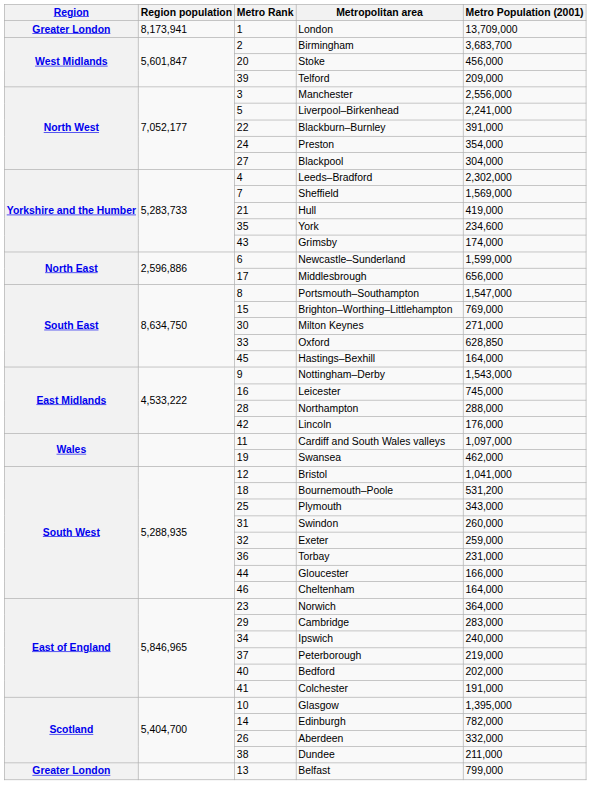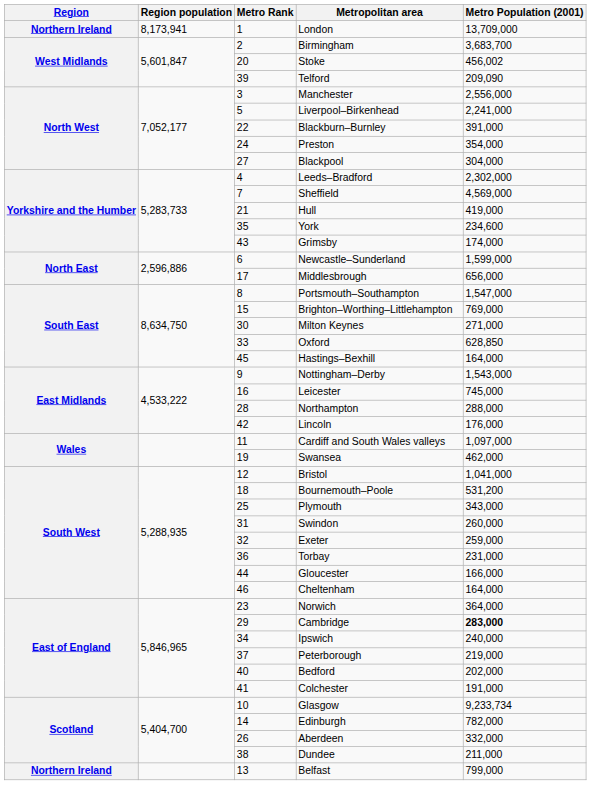 <table class="wikitable sortable">
 <tr>
 <th><a href='#'>Region</a></th>
 <th>Region population<br></th>
 <th>Metro Rank</th>
 <th style="width:250px;">Metropolitan area</th>
 <th>Metro Population (2001)</th>
 </tr>
 <tr>
-<th><a href='#'>Greater London</a></th>
+<th><a href='#'>Northern Ireland</a></th>
 <td>8,173,941</td>
 <td>1</td>
 <td>London</td>
 <td>13,709,000</td>
 </tr>
 <tr>
 <th rowspan=3><a href='#'>West Midlands</a></th>
 <td rowspan=3>5,601,847</td>
 <td>2</td>
 <td>Birmingham</td>
 <td>3,683,700</td>
 </tr>
 <tr>
 <td>20</td>
 <td>Stoke</td>
-<td>456,000</td>
+<td>456,002</td>
 </tr>
 <tr>
 <td>39</td>
 <td>Telford</td>
-<td>209,000</td>
+<td>209,090</td>
 </tr>
 <tr>
 <th rowspan=5><a href='#'>North West</a></th>
 <td rowspan=5>7,052,177</td>
 <td>3</td>
 <td>Manchester</td>
 <td>2,556,000</td>
 </tr>
 <tr>
 <td>5</td>
 <td>Liverpool–Birkenhead</td>
 <td>2,241,000</td>
 </tr>
 <tr>
 <td>22</td>
 <td>Blackburn–Burnley</td>
 <td>391,000</td>
 </tr>
 <tr>
 <td>24</td>
 <td>Preston</td>
 <td>354,000</td>
 </tr>
 <tr>
 <td>27</td>
 <td>Blackpool</td>
 <td>304,000</td>
 </tr>
 <tr>
 <th rowspan=5><a href='#'>Yorkshire and the Humber</a></th>
 <td rowspan=5>5,283,733</td>
 <td>4</td>
 <td>Leeds–Bradford</td>
 <td>2,302,000</td>
 </tr>
 <tr>
 <td>7</td>
 <td>Sheffield</td>
-<td>1,569,000</td>
+<td>4,569,000</td>
 </tr>
 <tr>
 <td>21</td>
 <td>Hull</td>
 <td>419,000</td>
 </tr>
 <tr>
 <td>35</td>
 <td>York</td>
 <td>234,600</td>
 </tr>
 <tr>
 <td>43</td>
 <td>Grimsby</td>
 <td>174,000</td>
 </tr>
 <tr>
 <th rowspan=2><a href='#'>North East</a></th>
 <td rowspan=2>2,596,886</td>
 <td>6</td>
 <td>Newcastle–Sunderland</td>
 <td>1,599,000</td>
 </tr>
 <tr>
 <td>17</td>
 <td>Middlesbrough</td>
 <td>656,000</td>
 </tr>
 <tr>
 <th rowspan=5><a href='#'>South East</a></th>
 <td rowspan=5>8,634,750</td>
 <td>8</td>
 <td>Portsmouth–Southampton</td>
 <td>1,547,000</td>
 </tr>
 <tr>
 <td>15</td>
 <td>Brighton–Worthing–Littlehampton</td>
 <td>769,000</td>
 </tr>
 <tr>
 <td>30</td>
 <td>Milton Keynes</td>
 <td>271,000</td>
 </tr>
 <tr>
 <td>33</td>
 <td>Oxford</td>
 <td>628,850</td>
 </tr>
 <tr>
 <td>45</td>
 <td>Hastings–Bexhill</td>
 <td>164,000</td>
 </tr>
 <tr>
 <th rowspan=4><a href='#'>East Midlands</a></th>
 <td rowspan=4>4,533,222</td>
 <td>9</td>
 <td>Nottingham–Derby</td>
 <td>1,543,000</td>
 </tr>
 <tr>
 <td>16</td>
 <td>Leicester</td>
 <td>745,000</td>
 </tr>
 <tr>
 <td>28</td>
 <td>Northampton</td>
 <td>288,000</td>
 </tr>
 <tr>
 <td>42</td>
 <td>Lincoln</td>
 <td>176,000</td>
 </tr>
 <tr>
 <th rowspan=2><a href='#'>Wales</a></th>
 <td rowspan=2></td>
 <td>11</td>
 <td>Cardiff and South Wales valleys</td>
 <td>1,097,000</td>
 </tr>
 <tr>
 <td>19</td>
 <td>Swansea</td>
 <td>462,000</td>
 </tr>
 <tr>
 <th rowspan=8><a href='#'>South West</a></th>
 <td rowspan=8>5,288,935</td>
 <td>12</td>
 <td>Bristol</td>
 <td>1,041,000</td>
 </tr>
 <tr>
 <td>18</td>
 <td>Bournemouth–Poole</td>
 <td>531,200</td>
 </tr>
 <tr>
 <td>25</td>
 <td>Plymouth</td>
 <td>343,000</td>
 </tr>
 <tr>
 <td>31</td>
 <td>Swindon</td>
 <td>260,000</td>
 </tr>
 <tr>
 <td>32</td>
 <td>Exeter</td>
 <td>259,000</td>
 </tr>
 <tr>
 <td>36</td>
 <td>Torbay</td>
 <td>231,000</td>
 </tr>
 <tr>
 <td>44</td>
 <td>Gloucester</td>
 <td>166,000</td>
 </tr>
 <tr>
 <td>46</td>
 <td>Cheltenham</td>
 <td>164,000</td>
 </tr>
 <tr>
 <th rowspan=6><a href='#'>East of England</a></th>
 <td rowspan=6>5,846,965</td>
 <td>23</td>
 <td>Norwich</td>
 <td>364,000</td>
 </tr>
 <tr>
 <td>29</td>
 <td>Cambridge</td>
-<td>283,000</td>
+<td><strong>283,000</strong></td>
 </tr>
 <tr>
 <td>34</td>
 <td>Ipswich</td>
 <td>240,000</td>
 </tr>
 <tr>
 <td>37</td>
 <td>Peterborough</td>
 <td>219,000</td>
 </tr>
 <tr>
 <td>40</td>
 <td>Bedford</td>
 <td>202,000</td>
 </tr>
 <tr>
 <td>41</td>
 <td>Colchester</td>
 <td>191,000</td>
 </tr>
 <tr>
 <th rowspan=4><a href='#'>Scotland</a></th>
 <td rowspan=4>5,404,700</td>
 <td>10</td>
 <td>Glasgow</td>
-<td>1,395,000</td>
+<td>9,233,734</td>
 </tr>
 <tr>
 <td>14</td>
 <td>Edinburgh</td>
 <td>782,000</td>
 </tr>
 <tr>
 <td>26</td>
 <td>Aberdeen</td>
 <td>332,000</td>
 </tr>
 <tr>
 <td>38</td>
 <td>Dundee</td>
 <td>211,000</td>
 </tr>
 <tr>
-<th><a href='#'>Greater London</a></th>
+<th><a href='#'>Northern Ireland</a></th>
 <td></td>
 <td>13</td>
 <td>Belfast</td>
 <td>799,000</td>
 </tr>
 </table>
